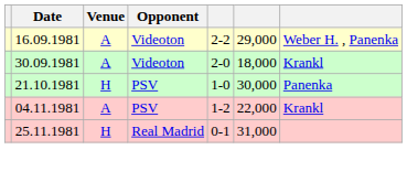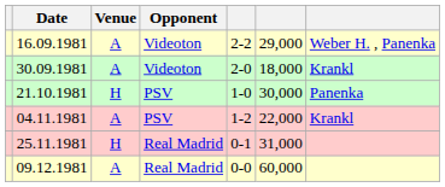 <table class="wikitable" Style="text-align: center">
 <tr>
 <th></th>
 <th>Date</th>
 <th>Venue</th>
 <th>Opponent</th>
 <th></th>
 <th></th>
 <th></th>
 </tr>
 <tr style="background:#ffc">
 <td></td>
 <td>16.09.1981</td>
 <td><a href='#'>A</a></td>
 <td align="left"><a href='#'>Videoton</a> </td>
 <td>2-2</td>
 <td align="right">29,000</td>
 <td align="left"><a href='#'>Weber H.</a> , <a href='#'>Panenka</a> </td>
 </tr>
 <tr style="background:#cfc">
 <td></td>
 <td>30.09.1981</td>
 <td><a href='#'>A</a></td>
 <td align="left"><a href='#'>Videoton</a> </td>
 <td>2-0</td>
 <td align="right">18,000</td>
 <td align="left"><a href='#'>Krankl</a>  </td>
 </tr>
 <tr style="background:#cfc">
 <td></td>
 <td>21.10.1981</td>
 <td><a href='#'>H</a></td>
 <td align="left"><a href='#'>PSV</a> </td>
 <td>1-0</td>
 <td align="right">30,000</td>
 <td align="left"><a href='#'>Panenka</a> </td>
 </tr>
 <tr style="background:#fcc">
 <td></td>
 <td>04.11.1981</td>
 <td><a href='#'>A</a></td>
 <td align="left"><a href='#'>PSV</a> </td>
 <td>1-2</td>
 <td align="right">22,000</td>
 <td align="left"><a href='#'>Krankl</a> </td>
 </tr>
 <tr style="background:#fcc">
 <td></td>
 <td>25.11.1981</td>
 <td><a href='#'>H</a></td>
 <td align="left"><a href='#'>Real Madrid</a> </td>
 <td>0-1</td>
 <td align="right">31,000</td>
 <td align="left"></td>
 </tr>
+<tr style="background:#ffc">
+<td></td>
+<td>09.12.1981</td>
+<td><a href='#'>A</a></td>
+<td align="left"><a href='#'>Real Madrid</a> </td>
+<td>0-0</td>
+<td align="right">60,000</td>
+<td align="left"></td>
+</tr>
 </table>
